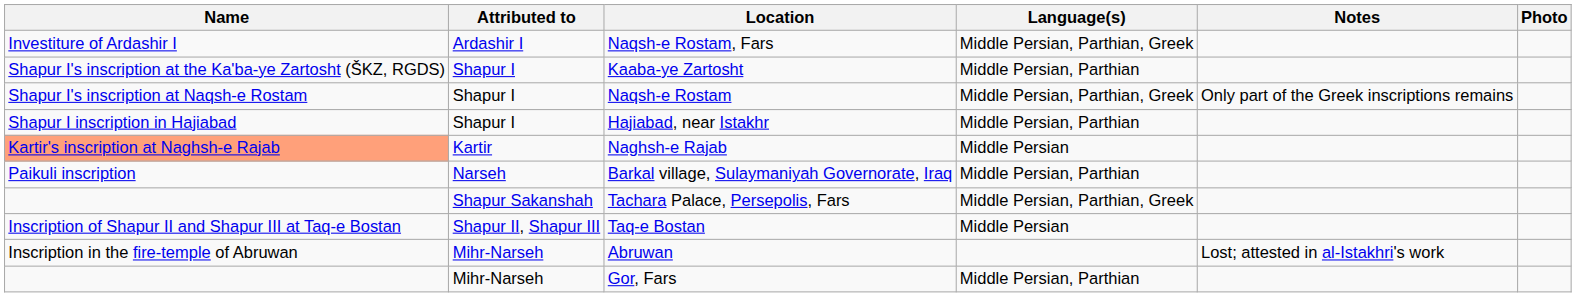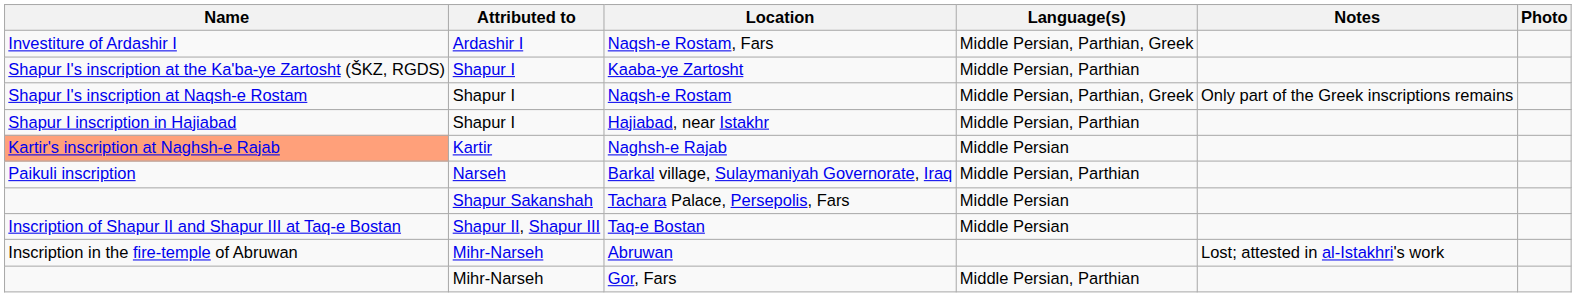 <table class=wikitable>
 <tr>
 <th>Name</th>
 <th>Attributed to</th>
 <th>Location</th>
 <th>Language(s)</th>
 <th>Notes</th>
 <th>Photo</th>
 </tr>
 <tr>
 <td><a href='#'>Investiture of Ardashir I</a></td>
 <td><a href='#'>Ardashir I</a></td>
 <td><a href='#'>Naqsh-e Rostam</a>, Fars</td>
 <td>Middle Persian, Parthian, Greek</td>
 <td></td>
 <td></td>
 </tr>
 <tr>
 <td><a href='#'>Shapur I's inscription at the Ka'ba-ye Zartosht</a> (ŠKZ, RGDS)</td>
 <td><a href='#'>Shapur I</a></td>
 <td><a href='#'>Kaaba-ye Zartosht</a></td>
 <td>Middle Persian, Parthian</td>
 <td></td>
 <td></td>
 </tr>
 <tr>
 <td><a href='#'>Shapur I's inscription at Naqsh-e Rostam</a></td>
 <td>Shapur I</td>
 <td><a href='#'>Naqsh-e Rostam</a></td>
 <td>Middle Persian, Parthian, Greek</td>
 <td>Only part of the Greek inscriptions remains</td>
 <td></td>
 </tr>
 <tr>
 <td><a href='#'>Shapur I inscription in Hajiabad</a></td>
 <td>Shapur I</td>
 <td><a href='#'>Hajiabad</a>, near <a href='#'>Istakhr</a></td>
 <td>Middle Persian, Parthian</td>
 <td></td>
 <td></td>
 </tr>
 <tr>
 <td style="background: lightsalmon;"><a href='#'>Kartir's inscription at Naghsh-e Rajab</a></td>
 <td><a href='#'>Kartir</a></td>
 <td><a href='#'>Naghsh-e Rajab</a></td>
 <td>Middle Persian</td>
 <td></td>
 <td></td>
 </tr>
 <tr>
 <td><a href='#'>Paikuli inscription</a></td>
 <td><a href='#'>Narseh</a></td>
 <td><a href='#'>Barkal</a> village, <a href='#'>Sulaymaniyah Governorate</a>, <a href='#'>Iraq</a></td>
 <td>Middle Persian, Parthian</td>
 <td></td>
 <td></td>
 </tr>
 <tr>
 <td></td>
 <td><a href='#'>Shapur Sakanshah</a></td>
 <td><a href='#'>Tachara</a> Palace, <a href='#'>Persepolis</a>, Fars</td>
-<td>Middle Persian, Parthian, Greek</td>
+<td>Middle Persian</td>
 <td></td>
 <td></td>
 </tr>
 <tr>
 <td><a href='#'>Inscription of Shapur II and Shapur III at Taq-e Bostan</a></td>
 <td><a href='#'>Shapur II</a>, <a href='#'>Shapur III</a></td>
 <td><a href='#'>Taq-e Bostan</a></td>
 <td>Middle Persian</td>
 <td></td>
 <td></td>
 </tr>
 <tr>
 <td>Inscription in the <a href='#'>fire-temple</a> of Abruwan</td>
 <td><a href='#'>Mihr-Narseh</a></td>
 <td><a href='#'>Abruwan</a></td>
 <td></td>
 <td>Lost; attested in <a href='#'>al-Istakhri</a>'s work</td>
 <td></td>
 </tr>
 <tr>
 <td></td>
 <td>Mihr-Narseh</td>
 <td><a href='#'>Gor</a>, Fars</td>
 <td>Middle Persian, Parthian</td>
 <td></td>
 <td></td>
 </tr>
 </table>
